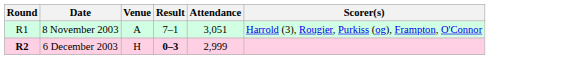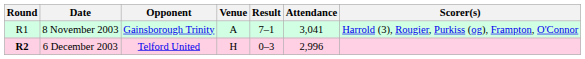 <table class="wikitable sortable" style="text-align:center;">
 <tr>
 <th>Round</th>
 <th>Date</th>
+<th>Opponent</th>
 <th>Venue</th>
 <th>Result</th>
 <th>Attendance</th>
 <th>Scorer(s)</th>
 </tr>
 <tr style="background:#d0ffe3;">
 <td>R1</td>
 <td>8 November 2003</td>
+<td><a href='#'>Gainsborough Trinity</a></td>
 <td>A</td>
 <td>7–1</td>
-<td>3,051</td>
+<td>3,041</td>
 <td><a href='#'>Harrold</a> (3), <a href='#'>Rougier</a>, <a href='#'>Purkiss</a> (<a href='#'>og</a>), <a href='#'>Frampton</a>, <a href='#'>O'Connor</a></td>
 </tr>
 <tr style="background:#ffd0e3;">
 <td><strong>R2</strong></td>
 <td>6 December 2003</td>
+<td><a href='#'>Telford United</a></td>
 <td>H</td>
-<td><strong>0–3</strong></td>
-<td>2,999</td>
+<td>0–3</td>
+<td>2,996</td>
 <td></td>
 </tr>
 </table>
